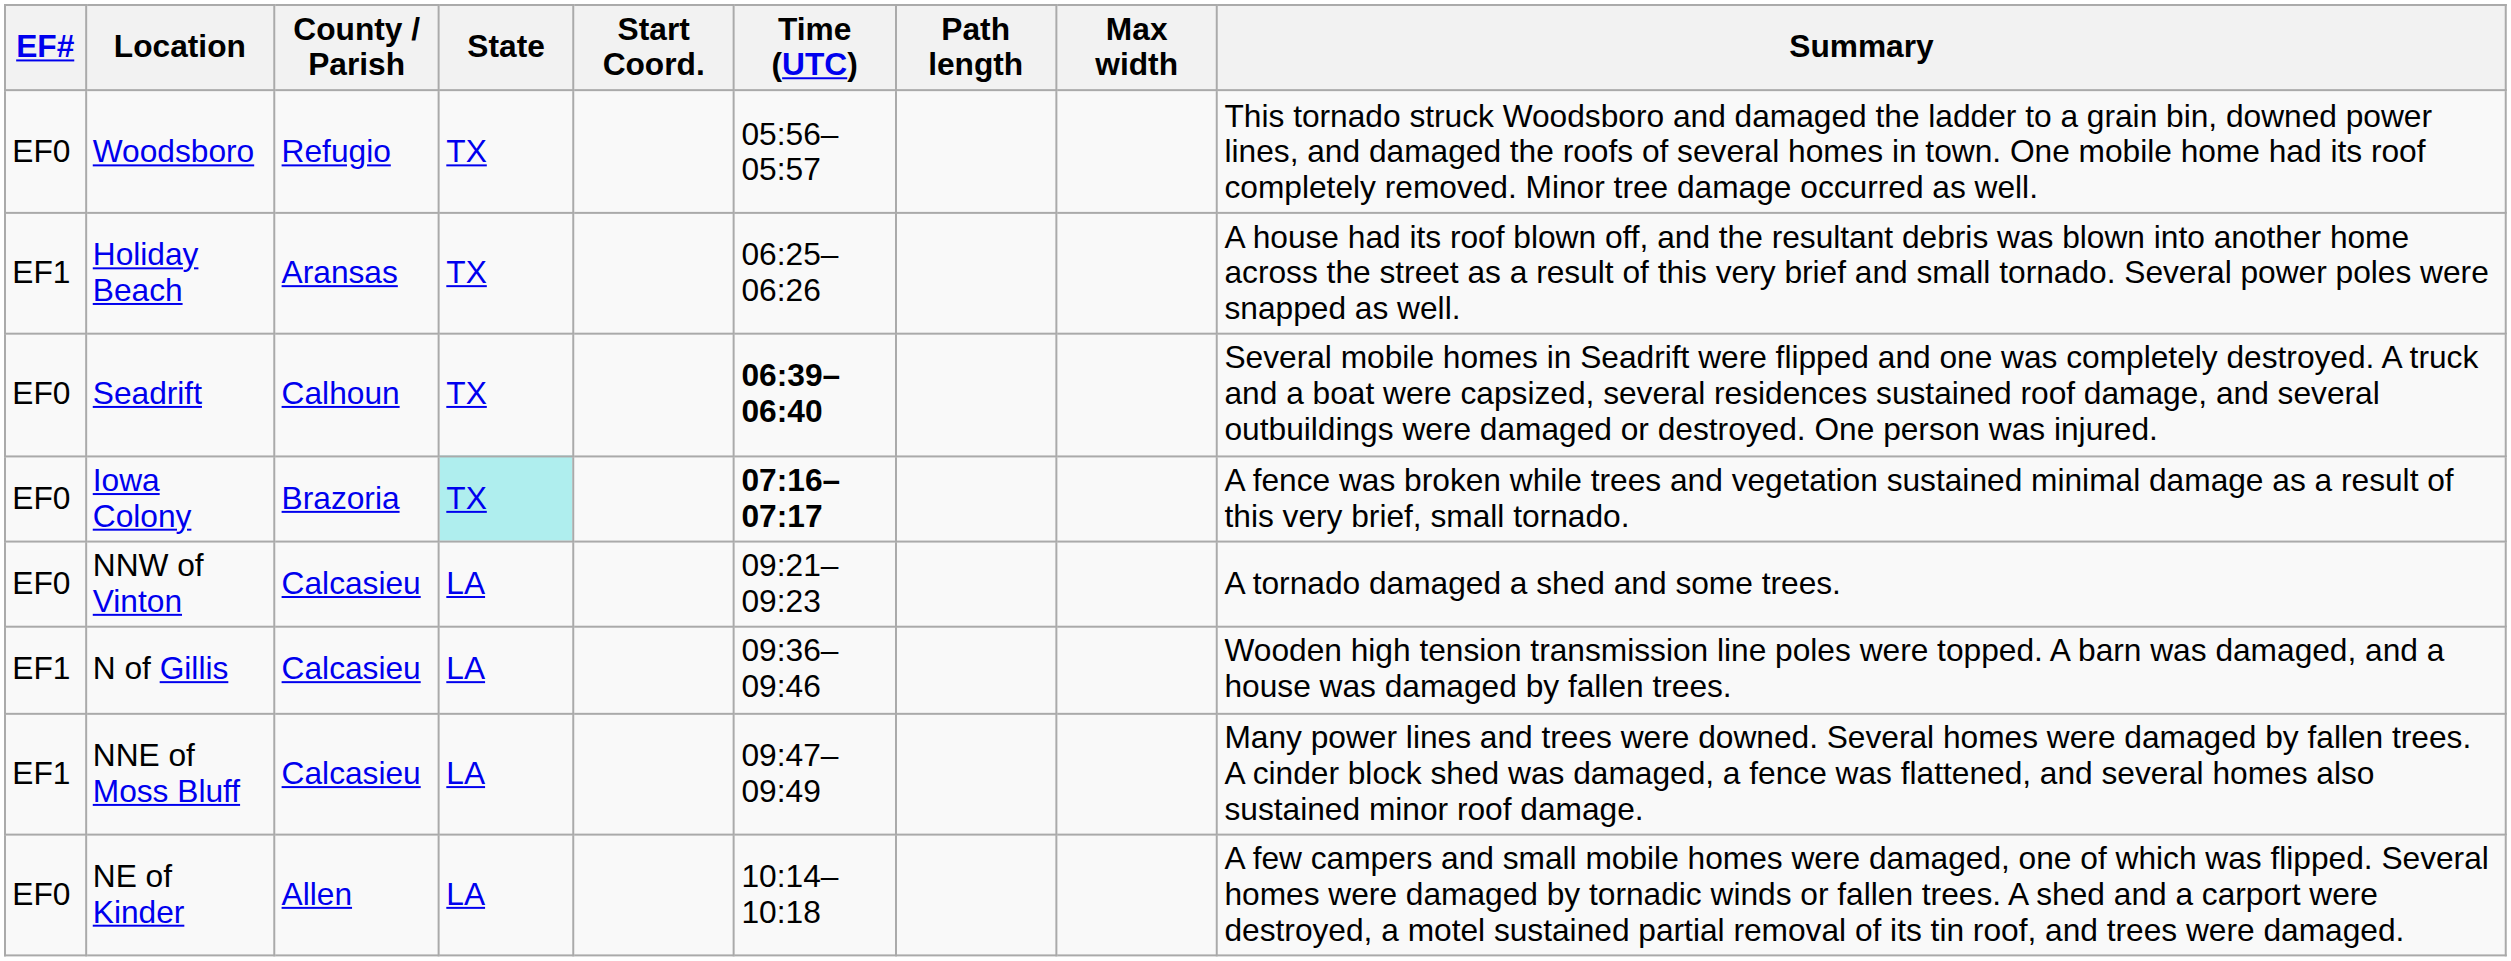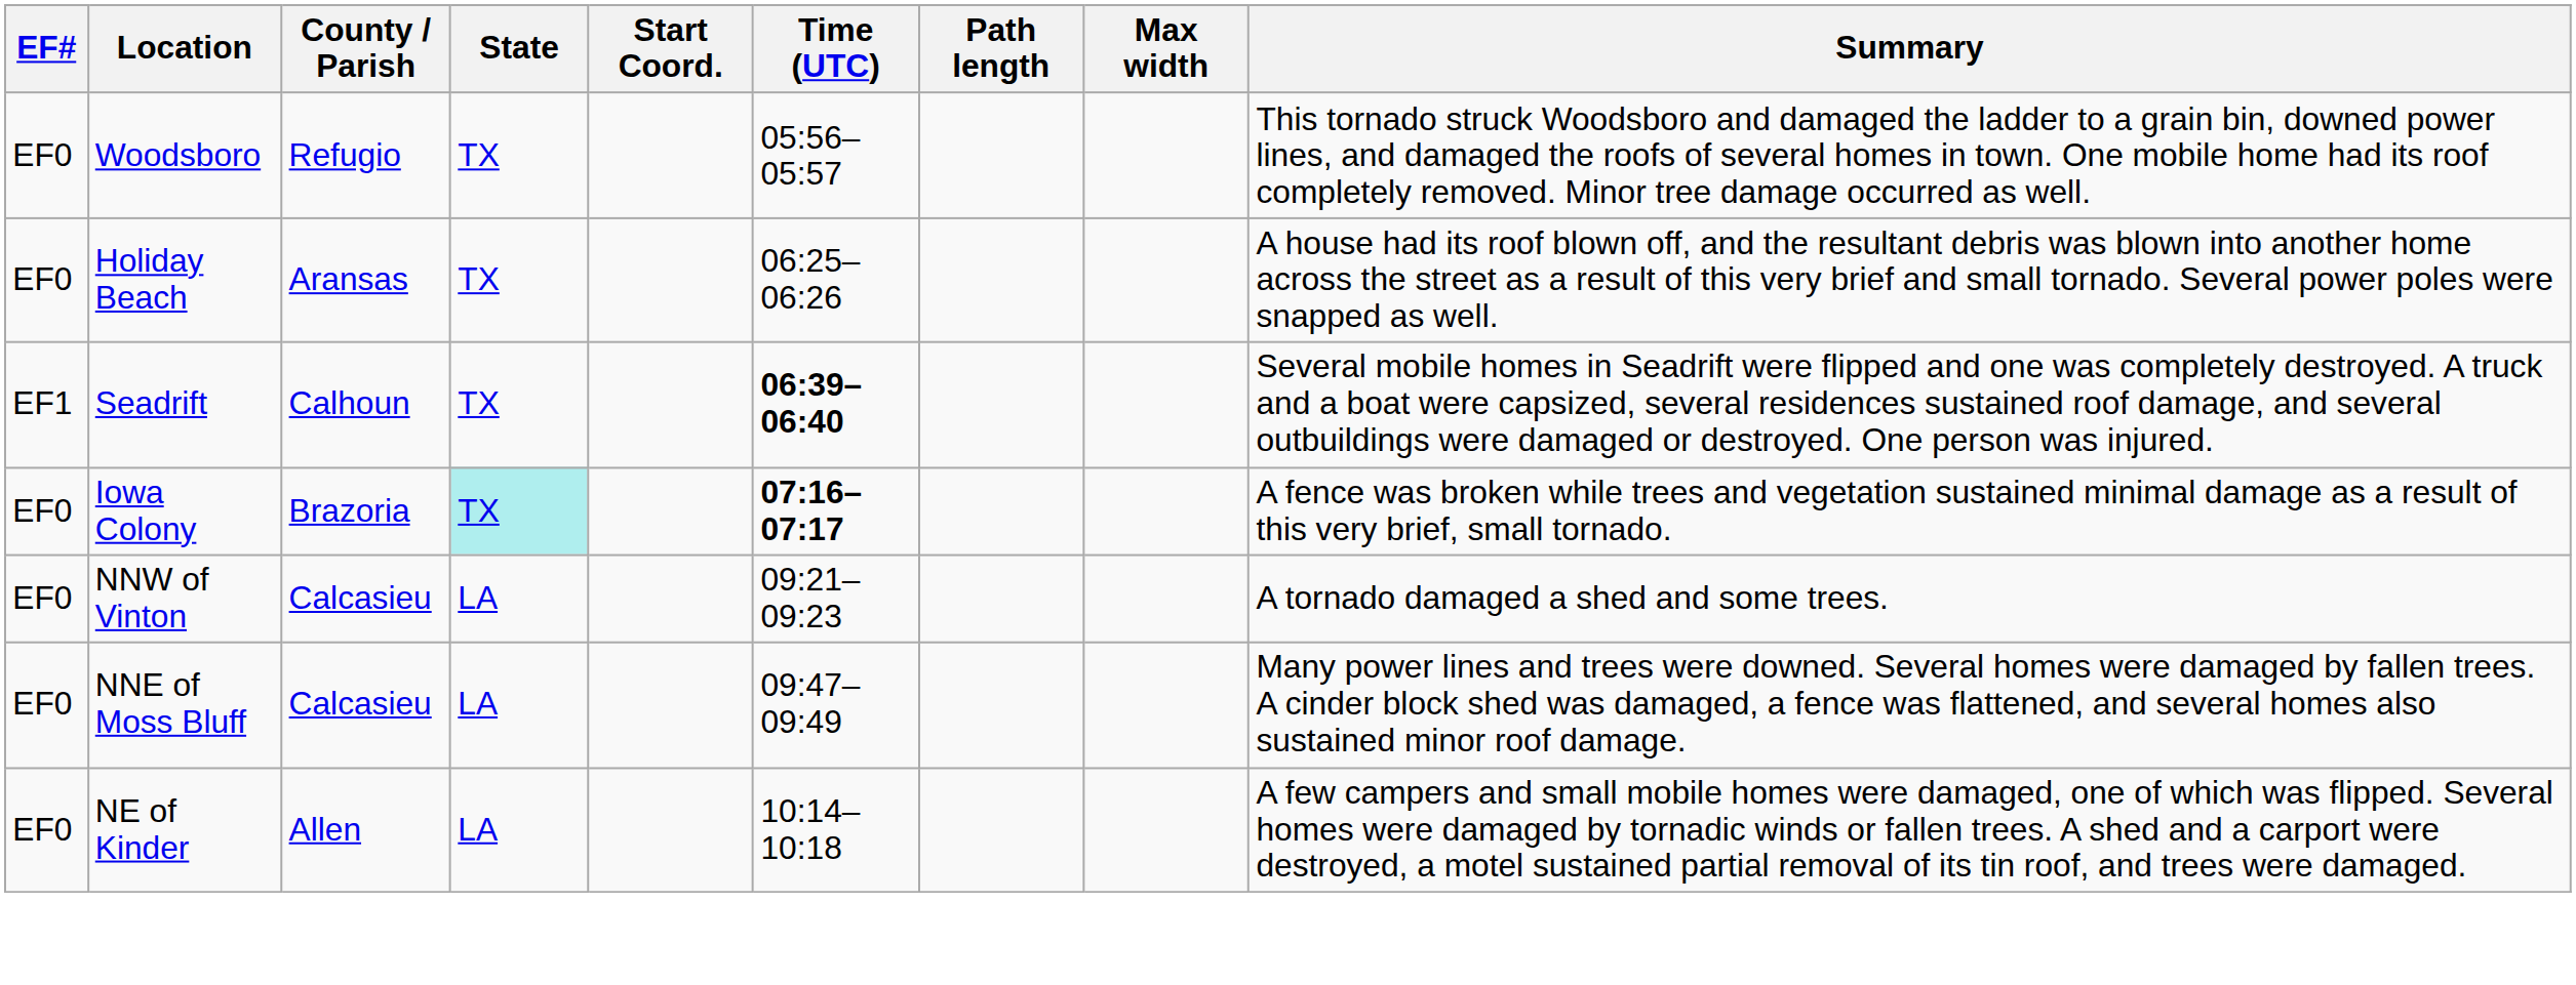 <table class="wikitable sortable" style="width:100%;">
 <tr>
 <th scope="col"  style="width:3%; text-align:center;"><a href='#'>EF#</a></th>
 <th scope="col"  style="width:7%; text-align:center;" class="unsortable">Location</th>
 <th scope="col"  style="width:6%; text-align:center;" class="unsortable">County / Parish</th>
 <th scope="col"  style="width:5%; text-align:center;">State</th>
 <th scope="col"  style="width:6%; text-align:center;">Start Coord.</th>
 <th scope="col"  style="width:6%; text-align:center;">Time (<a href='#'>UTC</a>)</th>
 <th scope="col"  style="width:6%; text-align:center;">Path length</th>
 <th scope="col"  style="width:6%; text-align:center;">Max width</th>
 <th scope="col" class="unsortable" style="width:48%; text-align:center;">Summary</th>
 </tr>
 <tr>
 <td bgcolor=>EF0</td>
 <td><a href='#'>Woodsboro</a></td>
 <td><a href='#'>Refugio</a></td>
 <td><a href='#'>TX</a></td>
 <td></td>
 <td>05:56–05:57</td>
 <td></td>
 <td></td>
 <td>This tornado struck Woodsboro and damaged the ladder to a grain bin, downed power lines, and damaged the roofs of several homes in town. One mobile home had its roof completely removed. Minor tree damage occurred as well.</td>
 </tr>
 <tr>
-<td bgcolor=>EF1</td>
+<td bgcolor=>EF0</td>
 <td><a href='#'>Holiday Beach</a></td>
 <td><a href='#'>Aransas</a></td>
 <td><a href='#'>TX</a></td>
 <td></td>
 <td>06:25–06:26</td>
 <td></td>
 <td></td>
 <td>A house had its roof blown off, and the resultant debris was blown into another home across the street as a result of this very brief and small tornado. Several power poles were snapped as well.</td>
 </tr>
 <tr>
-<td bgcolor=>EF0</td>
+<td bgcolor=>EF1</td>
 <td><a href='#'>Seadrift</a></td>
 <td><a href='#'>Calhoun</a></td>
 <td><a href='#'>TX</a></td>
 <td></td>
 <td><strong>06:39–06:40</strong></td>
 <td></td>
 <td></td>
 <td>Several mobile homes in Seadrift were flipped and one was completely destroyed. A truck and a boat were capsized, several residences sustained roof damage, and several outbuildings were damaged or destroyed. One person was injured.</td>
 </tr>
 <tr>
 <td bgcolor=>EF0</td>
 <td><a href='#'>Iowa Colony</a></td>
 <td><a href='#'>Brazoria</a></td>
 <td style="background: paleturquoise;"><a href='#'>TX</a></td>
 <td></td>
 <td><strong>07:16–07:17</strong></td>
 <td></td>
 <td></td>
 <td>A fence was broken while trees and vegetation sustained minimal damage as a result of this very brief, small tornado.</td>
 </tr>
 <tr>
 <td bgcolor=>EF0</td>
 <td>NNW of <a href='#'>Vinton</a></td>
 <td><a href='#'>Calcasieu</a></td>
 <td><a href='#'>LA</a></td>
 <td></td>
 <td>09:21–09:23</td>
 <td></td>
 <td></td>
 <td>A tornado damaged a shed and some trees.</td>
 </tr>
 <tr>
-<td bgcolor=>EF1</td>
-<td>N of <a href='#'>Gillis</a></td>
-<td><a href='#'>Calcasieu</a></td>
-<td><a href='#'>LA</a></td>
-<td></td>
-<td>09:36–09:46</td>
-<td></td>
-<td></td>
-<td>Wooden high tension transmission line poles were topped. A barn was damaged, and a house was damaged by fallen trees.</td>
-</tr>
-<tr>
-<td bgcolor=>EF1</td>
+<td bgcolor=>EF0</td>
 <td>NNE of <a href='#'>Moss Bluff</a></td>
 <td><a href='#'>Calcasieu</a></td>
 <td><a href='#'>LA</a></td>
 <td></td>
 <td>09:47–09:49</td>
 <td></td>
 <td></td>
 <td>Many power lines and trees were downed. Several homes were damaged by fallen trees. A cinder block shed was damaged, a fence was flattened, and several homes also sustained minor roof damage.</td>
 </tr>
 <tr>
 <td bgcolor=>EF0</td>
 <td>NE of <a href='#'>Kinder</a></td>
 <td><a href='#'>Allen</a></td>
 <td><a href='#'>LA</a></td>
 <td></td>
 <td>10:14–10:18</td>
 <td></td>
 <td></td>
 <td>A few campers and small mobile homes were damaged, one of which was flipped. Several homes were damaged by tornadic winds or fallen trees. A shed and a carport were destroyed, a motel sustained partial removal of its tin roof, and trees were damaged.</td>
 </tr>
 </table>
